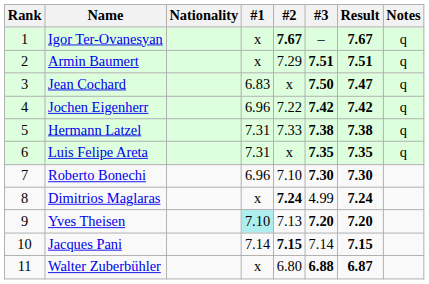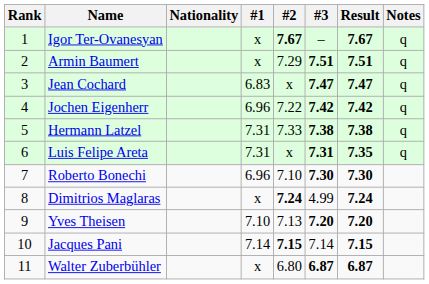 <table class="wikitable sortable" style="text-align:center">
 <tr>
 <th>Rank</th>
 <th>Name</th>
 <th>Nationality</th>
 <th>#1</th>
 <th>#2</th>
 <th>#3</th>
 <th>Result</th>
 <th>Notes</th>
 </tr>
 <tr bgcolor=ddffdd>
 <td>1</td>
 <td align="left"><a href='#'>Igor Ter-Ovanesyan</a></td>
 <td align=left></td>
 <td>x</td>
 <td><strong>7.67</strong></td>
 <td>–</td>
 <td><strong>7.67</strong></td>
 <td>q</td>
 </tr>
 <tr bgcolor=ddffdd>
 <td>2</td>
 <td align="left"><a href='#'>Armin Baumert</a></td>
 <td align=left></td>
 <td>x</td>
 <td>7.29</td>
 <td><strong>7.51</strong></td>
 <td><strong>7.51</strong></td>
 <td>q</td>
 </tr>
 <tr bgcolor=ddffdd>
 <td>3</td>
 <td align="left"><a href='#'>Jean Cochard</a></td>
 <td align=left></td>
 <td>6.83</td>
 <td>x</td>
-<td><strong>7.50</strong></td>
+<td><strong>7.47</strong></td>
 <td><strong>7.47</strong></td>
 <td>q</td>
 </tr>
 <tr bgcolor=ddffdd>
 <td>4</td>
 <td align="left"><a href='#'>Jochen Eigenherr</a></td>
 <td align=left></td>
 <td>6.96</td>
 <td>7.22</td>
 <td><strong>7.42</strong></td>
 <td><strong>7.42</strong></td>
 <td>q</td>
 </tr>
 <tr bgcolor=ddffdd>
 <td>5</td>
 <td align="left"><a href='#'>Hermann Latzel</a></td>
 <td align=left></td>
 <td>7.31</td>
 <td>7.33</td>
 <td><strong>7.38</strong></td>
 <td><strong>7.38</strong></td>
 <td>q</td>
 </tr>
 <tr bgcolor=ddffdd>
 <td>6</td>
 <td align="left"><a href='#'>Luis Felipe Areta</a></td>
 <td align=left></td>
 <td>7.31</td>
 <td>x</td>
-<td><strong>7.35</strong></td>
+<td><strong>7.31</strong></td>
 <td><strong>7.35</strong></td>
 <td>q</td>
 </tr>
 <tr>
 <td>7</td>
 <td align="left"><a href='#'>Roberto Bonechi</a></td>
 <td align=left></td>
 <td>6.96</td>
 <td>7.10</td>
 <td><strong>7.30</strong></td>
 <td><strong>7.30</strong></td>
 <td></td>
 </tr>
 <tr>
 <td>8</td>
 <td align="left"><a href='#'>Dimitrios Maglaras</a></td>
 <td align=left></td>
 <td>x</td>
 <td><strong>7.24</strong></td>
 <td>4.99</td>
 <td><strong>7.24</strong></td>
 <td></td>
 </tr>
 <tr>
 <td>9</td>
 <td align="left"><a href='#'>Yves Theisen</a></td>
 <td align=left></td>
-<td style="background: paleturquoise;">7.10</td>
+<td>7.10</td>
 <td>7.13</td>
 <td><strong>7.20</strong></td>
 <td><strong>7.20</strong></td>
 <td></td>
 </tr>
 <tr>
 <td>10</td>
 <td align="left"><a href='#'>Jacques Pani</a></td>
 <td align=left></td>
 <td>7.14</td>
 <td><strong>7.15</strong></td>
 <td>7.14</td>
 <td><strong>7.15</strong></td>
 <td></td>
 </tr>
 <tr>
 <td>11</td>
 <td align="left"><a href='#'>Walter Zuberbühler</a></td>
 <td align=left></td>
 <td>x</td>
 <td>6.80</td>
-<td><strong>6.88</strong></td>
+<td><strong>6.87</strong></td>
 <td><strong>6.87</strong></td>
 <td></td>
 </tr>
 </table>
